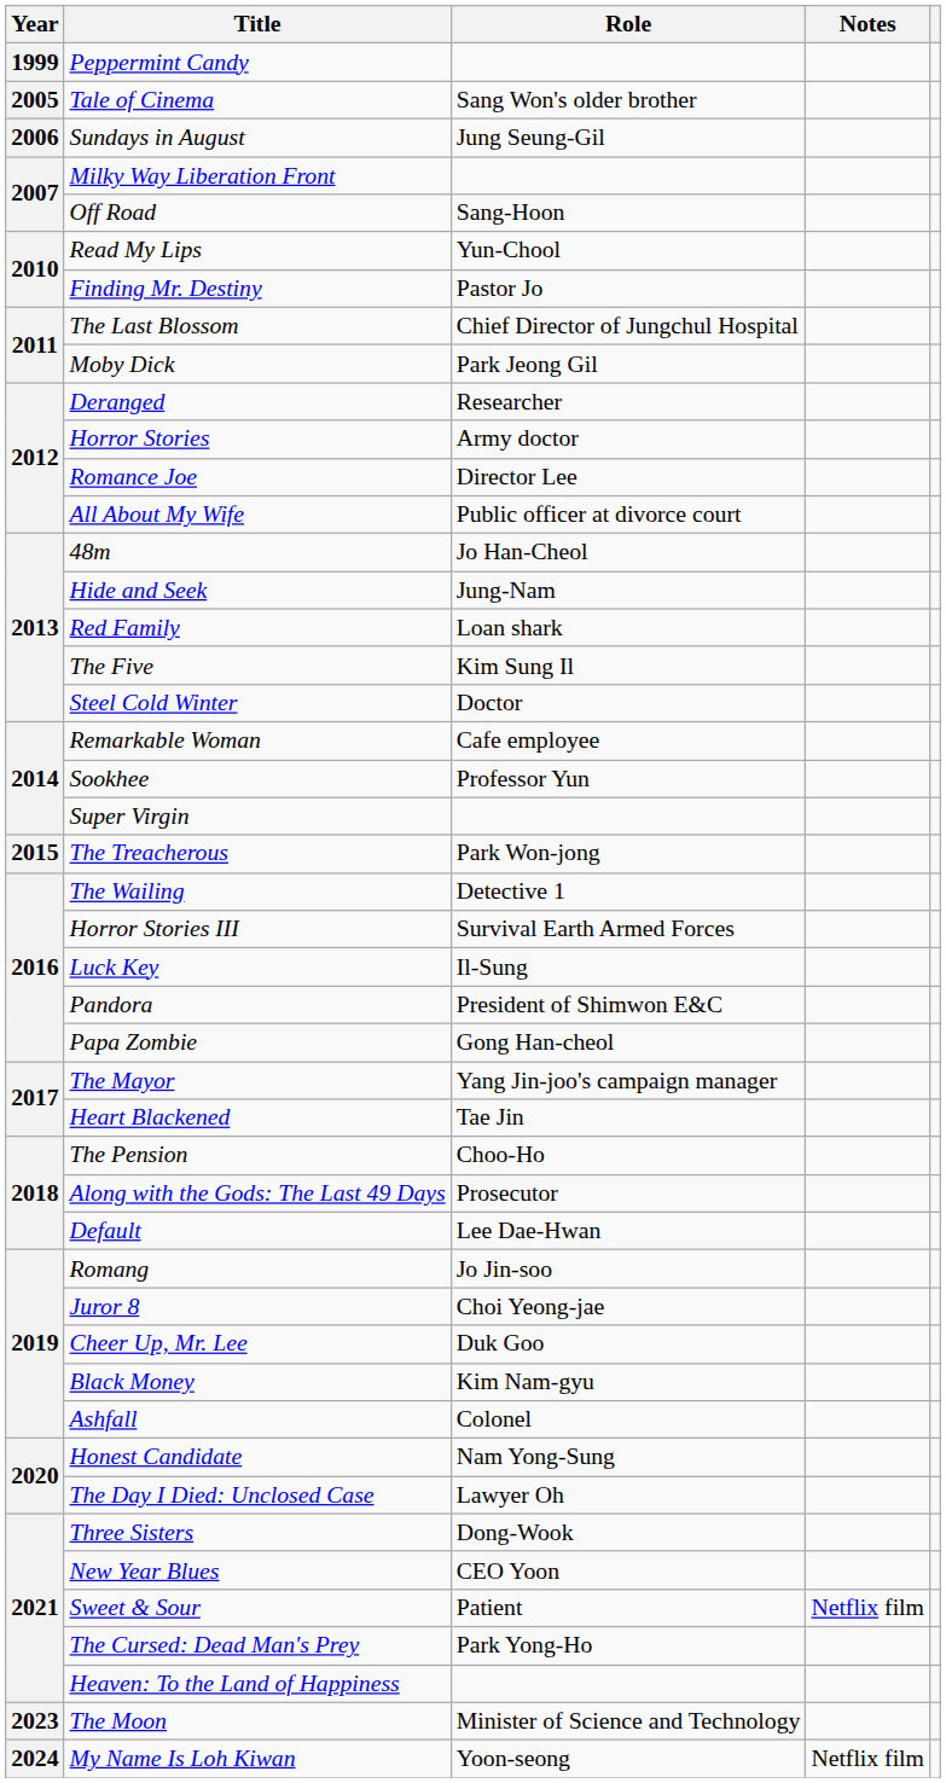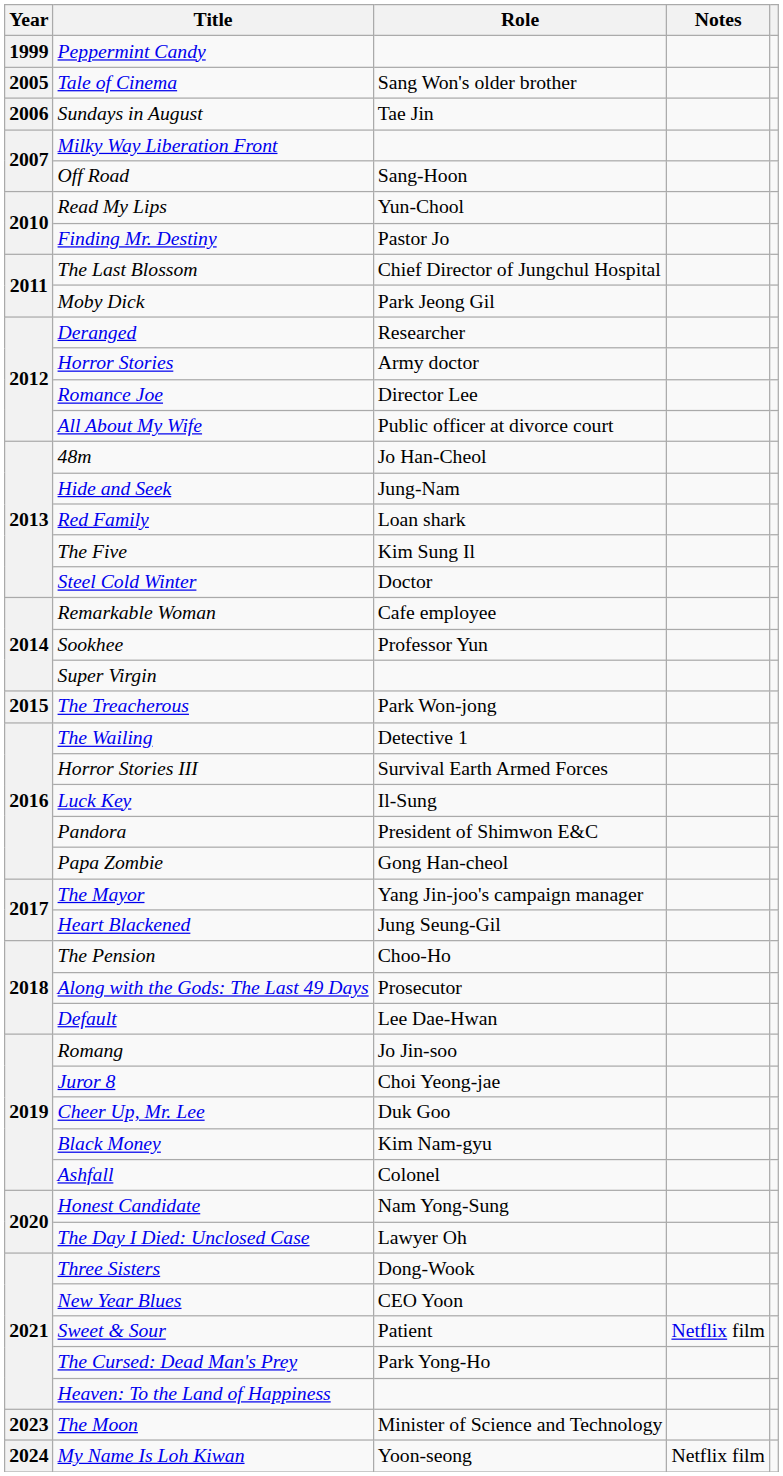 <table class="wikitable plainrowheaders sortable">
 <tr>
 <th scope="col">Year</th>
 <th scope="col">Title</th>
 <th scope="col">Role</th>
 <th scope="col" class="unsortable">Notes</th>
 <th scope="col" class="unsortable"></th>
 </tr>
 <tr>
 <th scope="row">1999</th>
 <td><em><a href='#'>Peppermint Candy</a></em></td>
 <td></td>
 <td></td>
 <td style="text-align:center"></td>
 </tr>
 <tr>
 <th scope="row">2005</th>
 <td><em><a href='#'>Tale of Cinema</a></em></td>
 <td>Sang Won's older brother</td>
 <td></td>
 <td style="text-align:center"></td>
 </tr>
 <tr>
 <th scope="row">2006</th>
 <td><em>Sundays in August</em></td>
-<td>Jung Seung-Gil</td>
+<td>Tae Jin</td>
 <td></td>
 <td style="text-align:center"></td>
 </tr>
 <tr>
 <th scope="row" rowspan="2">2007</th>
 <td><em><a href='#'>Milky Way Liberation Front</a></em></td>
 <td></td>
 <td></td>
 <td style="text-align:center"></td>
 </tr>
 <tr>
 <td><em>Off Road</em></td>
 <td>Sang-Hoon</td>
 <td></td>
 <td style="text-align:center"></td>
 </tr>
 <tr>
 <th scope="row" rowspan="2">2010</th>
 <td><em>Read My Lips</em></td>
 <td>Yun-Chool</td>
 <td></td>
 <td style="text-align:center"></td>
 </tr>
 <tr>
 <td><em><a href='#'>Finding Mr. Destiny</a></em></td>
 <td>Pastor Jo</td>
 <td></td>
 <td style="text-align:center"></td>
 </tr>
 <tr>
 <th scope="row" rowspan="2">2011</th>
 <td><em>The Last Blossom</em></td>
 <td>Chief Director of Jungchul Hospital</td>
 <td></td>
 <td style="text-align:center"></td>
 </tr>
 <tr>
 <td><em>Moby Dick</em></td>
 <td>Park Jeong Gil</td>
 <td></td>
 <td style="text-align:center"></td>
 </tr>
 <tr>
 <th scope="row" rowspan="4">2012</th>
 <td><em><a href='#'>Deranged</a></em></td>
 <td>Researcher</td>
 <td></td>
 <td style="text-align:center"></td>
 </tr>
 <tr>
 <td><em><a href='#'>Horror Stories</a></em></td>
 <td>Army doctor</td>
 <td></td>
 <td style="text-align:center"></td>
 </tr>
 <tr>
 <td><em><a href='#'>Romance Joe</a></em></td>
 <td>Director Lee</td>
 <td></td>
 <td style="text-align:center"></td>
 </tr>
 <tr>
 <td><em><a href='#'>All About My Wife</a></em></td>
 <td>Public officer at divorce court</td>
 <td></td>
 <td style="text-align:center"></td>
 </tr>
 <tr>
 <th scope="row" rowspan="5">2013</th>
 <td><em>48m</em></td>
 <td>Jo Han-Cheol</td>
 <td></td>
 <td style="text-align:center"></td>
 </tr>
 <tr>
 <td><em><a href='#'>Hide and Seek</a></em></td>
 <td>Jung-Nam</td>
 <td></td>
 <td style="text-align:center"></td>
 </tr>
 <tr>
 <td><em><a href='#'>Red Family</a></em></td>
 <td>Loan shark</td>
 <td></td>
 <td style="text-align:center"></td>
 </tr>
 <tr>
 <td><em>The Five</em></td>
 <td>Kim Sung Il</td>
 <td></td>
 <td style="text-align:center"></td>
 </tr>
 <tr>
 <td><em><a href='#'>Steel Cold Winter</a></em></td>
 <td>Doctor</td>
 <td></td>
 <td style="text-align:center"></td>
 </tr>
 <tr>
 <th scope="row" rowspan="3">2014</th>
 <td><em>Remarkable Woman</em></td>
 <td>Cafe employee</td>
 <td></td>
 <td style="text-align:center"></td>
 </tr>
 <tr>
 <td><em>Sookhee</em></td>
 <td>Professor Yun</td>
 <td></td>
 <td style="text-align:center"></td>
 </tr>
 <tr>
 <td><em>Super Virgin</em></td>
 <td></td>
 <td></td>
 <td style="text-align:center"></td>
 </tr>
 <tr>
 <th scope="row">2015</th>
 <td><em><a href='#'>The Treacherous</a></em></td>
 <td>Park Won-jong</td>
 <td></td>
 <td style="text-align:center"></td>
 </tr>
 <tr>
 <th scope="row" rowspan="5">2016</th>
 <td><em><a href='#'>The Wailing</a></em></td>
 <td>Detective 1</td>
 <td></td>
 <td style="text-align:center"></td>
 </tr>
 <tr>
 <td><em>Horror Stories III</em></td>
 <td>Survival Earth Armed Forces</td>
 <td></td>
 <td style="text-align:center"></td>
 </tr>
 <tr>
 <td><em><a href='#'>Luck Key</a></em></td>
 <td>Il-Sung</td>
 <td></td>
 <td style="text-align:center"></td>
 </tr>
 <tr>
 <td><em>Pandora</em></td>
 <td>President of Shimwon E&C</td>
 <td></td>
 <td style="text-align:center"></td>
 </tr>
 <tr>
 <td><em>Papa Zombie</em></td>
 <td>Gong Han-cheol</td>
 <td></td>
 <td style="text-align:center"></td>
 </tr>
 <tr>
 <th scope="row" rowspan="2">2017</th>
 <td><em><a href='#'>The Mayor</a></em></td>
 <td>Yang Jin-joo's campaign manager</td>
 <td></td>
 <td style="text-align:center"></td>
 </tr>
 <tr>
 <td><em><a href='#'>Heart Blackened</a></em></td>
-<td>Tae Jin</td>
+<td>Jung Seung-Gil</td>
 <td></td>
 <td style="text-align:center"></td>
 </tr>
 <tr>
 <th scope="row" rowspan="3">2018</th>
 <td><em>The Pension</em></td>
 <td>Choo-Ho</td>
 <td></td>
 <td style="text-align:center"></td>
 </tr>
 <tr>
 <td><em><a href='#'>Along with the Gods: The Last 49 Days</a></em></td>
 <td>Prosecutor</td>
 <td></td>
 <td style="text-align:center"></td>
 </tr>
 <tr>
 <td><em><a href='#'>Default</a></em></td>
 <td>Lee Dae-Hwan</td>
 <td></td>
 <td style="text-align:center"></td>
 </tr>
 <tr>
 <th scope="row" rowspan="5">2019</th>
 <td><em>Romang</em></td>
 <td>Jo Jin-soo</td>
 <td></td>
 <td style="text-align:center"></td>
 </tr>
 <tr>
 <td><em><a href='#'>Juror 8</a></em></td>
 <td>Choi Yeong-jae</td>
 <td></td>
 <td style="text-align:center"></td>
 </tr>
 <tr>
 <td><em><a href='#'>Cheer Up, Mr. Lee</a></em></td>
 <td>Duk Goo</td>
 <td></td>
 <td style="text-align:center"></td>
 </tr>
 <tr>
 <td><em><a href='#'>Black Money</a></em></td>
 <td>Kim Nam-gyu</td>
 <td></td>
 <td style="text-align:center"></td>
 </tr>
 <tr>
 <td><em><a href='#'>Ashfall</a></em></td>
 <td>Colonel</td>
 <td></td>
 <td style="text-align:center"></td>
 </tr>
 <tr>
 <th scope="row" rowspan="2">2020</th>
 <td><em><a href='#'>Honest Candidate</a></em></td>
 <td>Nam Yong-Sung</td>
 <td></td>
 <td style="text-align:center"></td>
 </tr>
 <tr>
 <td><em><a href='#'>The Day I Died: Unclosed Case</a></em></td>
 <td>Lawyer Oh</td>
 <td></td>
 <td style="text-align:center"></td>
 </tr>
 <tr>
 <th scope="row" rowspan="5">2021</th>
 <td><em><a href='#'>Three Sisters</a></em></td>
 <td>Dong-Wook</td>
 <td></td>
 <td style="text-align:center"></td>
 </tr>
 <tr>
 <td><em><a href='#'>New Year Blues</a></em></td>
 <td>CEO Yoon</td>
 <td></td>
 <td style="text-align:center"></td>
 </tr>
 <tr>
 <td><em><a href='#'>Sweet & Sour</a></em></td>
 <td>Patient</td>
 <td><a href='#'>Netflix</a> film</td>
 <td style="text-align:center"></td>
 </tr>
 <tr>
 <td><em><a href='#'>The Cursed: Dead Man's Prey</a></em></td>
 <td>Park Yong-Ho</td>
 <td></td>
 <td style="text-align:center"></td>
 </tr>
 <tr>
 <td><em><a href='#'>Heaven: To the Land of Happiness</a></em></td>
 <td></td>
 <td></td>
 <td style="text-align:center"></td>
 </tr>
 <tr>
 <th scope="row">2023</th>
 <td><em><a href='#'>The Moon</a></em></td>
 <td>Minister of Science and Technology</td>
 <td></td>
 <td style="text-align:center"></td>
 </tr>
 <tr>
 <th scope="row">2024</th>
 <td><em><a href='#'>My Name Is Loh Kiwan</a></em></td>
 <td>Yoon-seong</td>
 <td>Netflix film</td>
 <td style="text-align:center"></td>
 </tr>
 </table>
